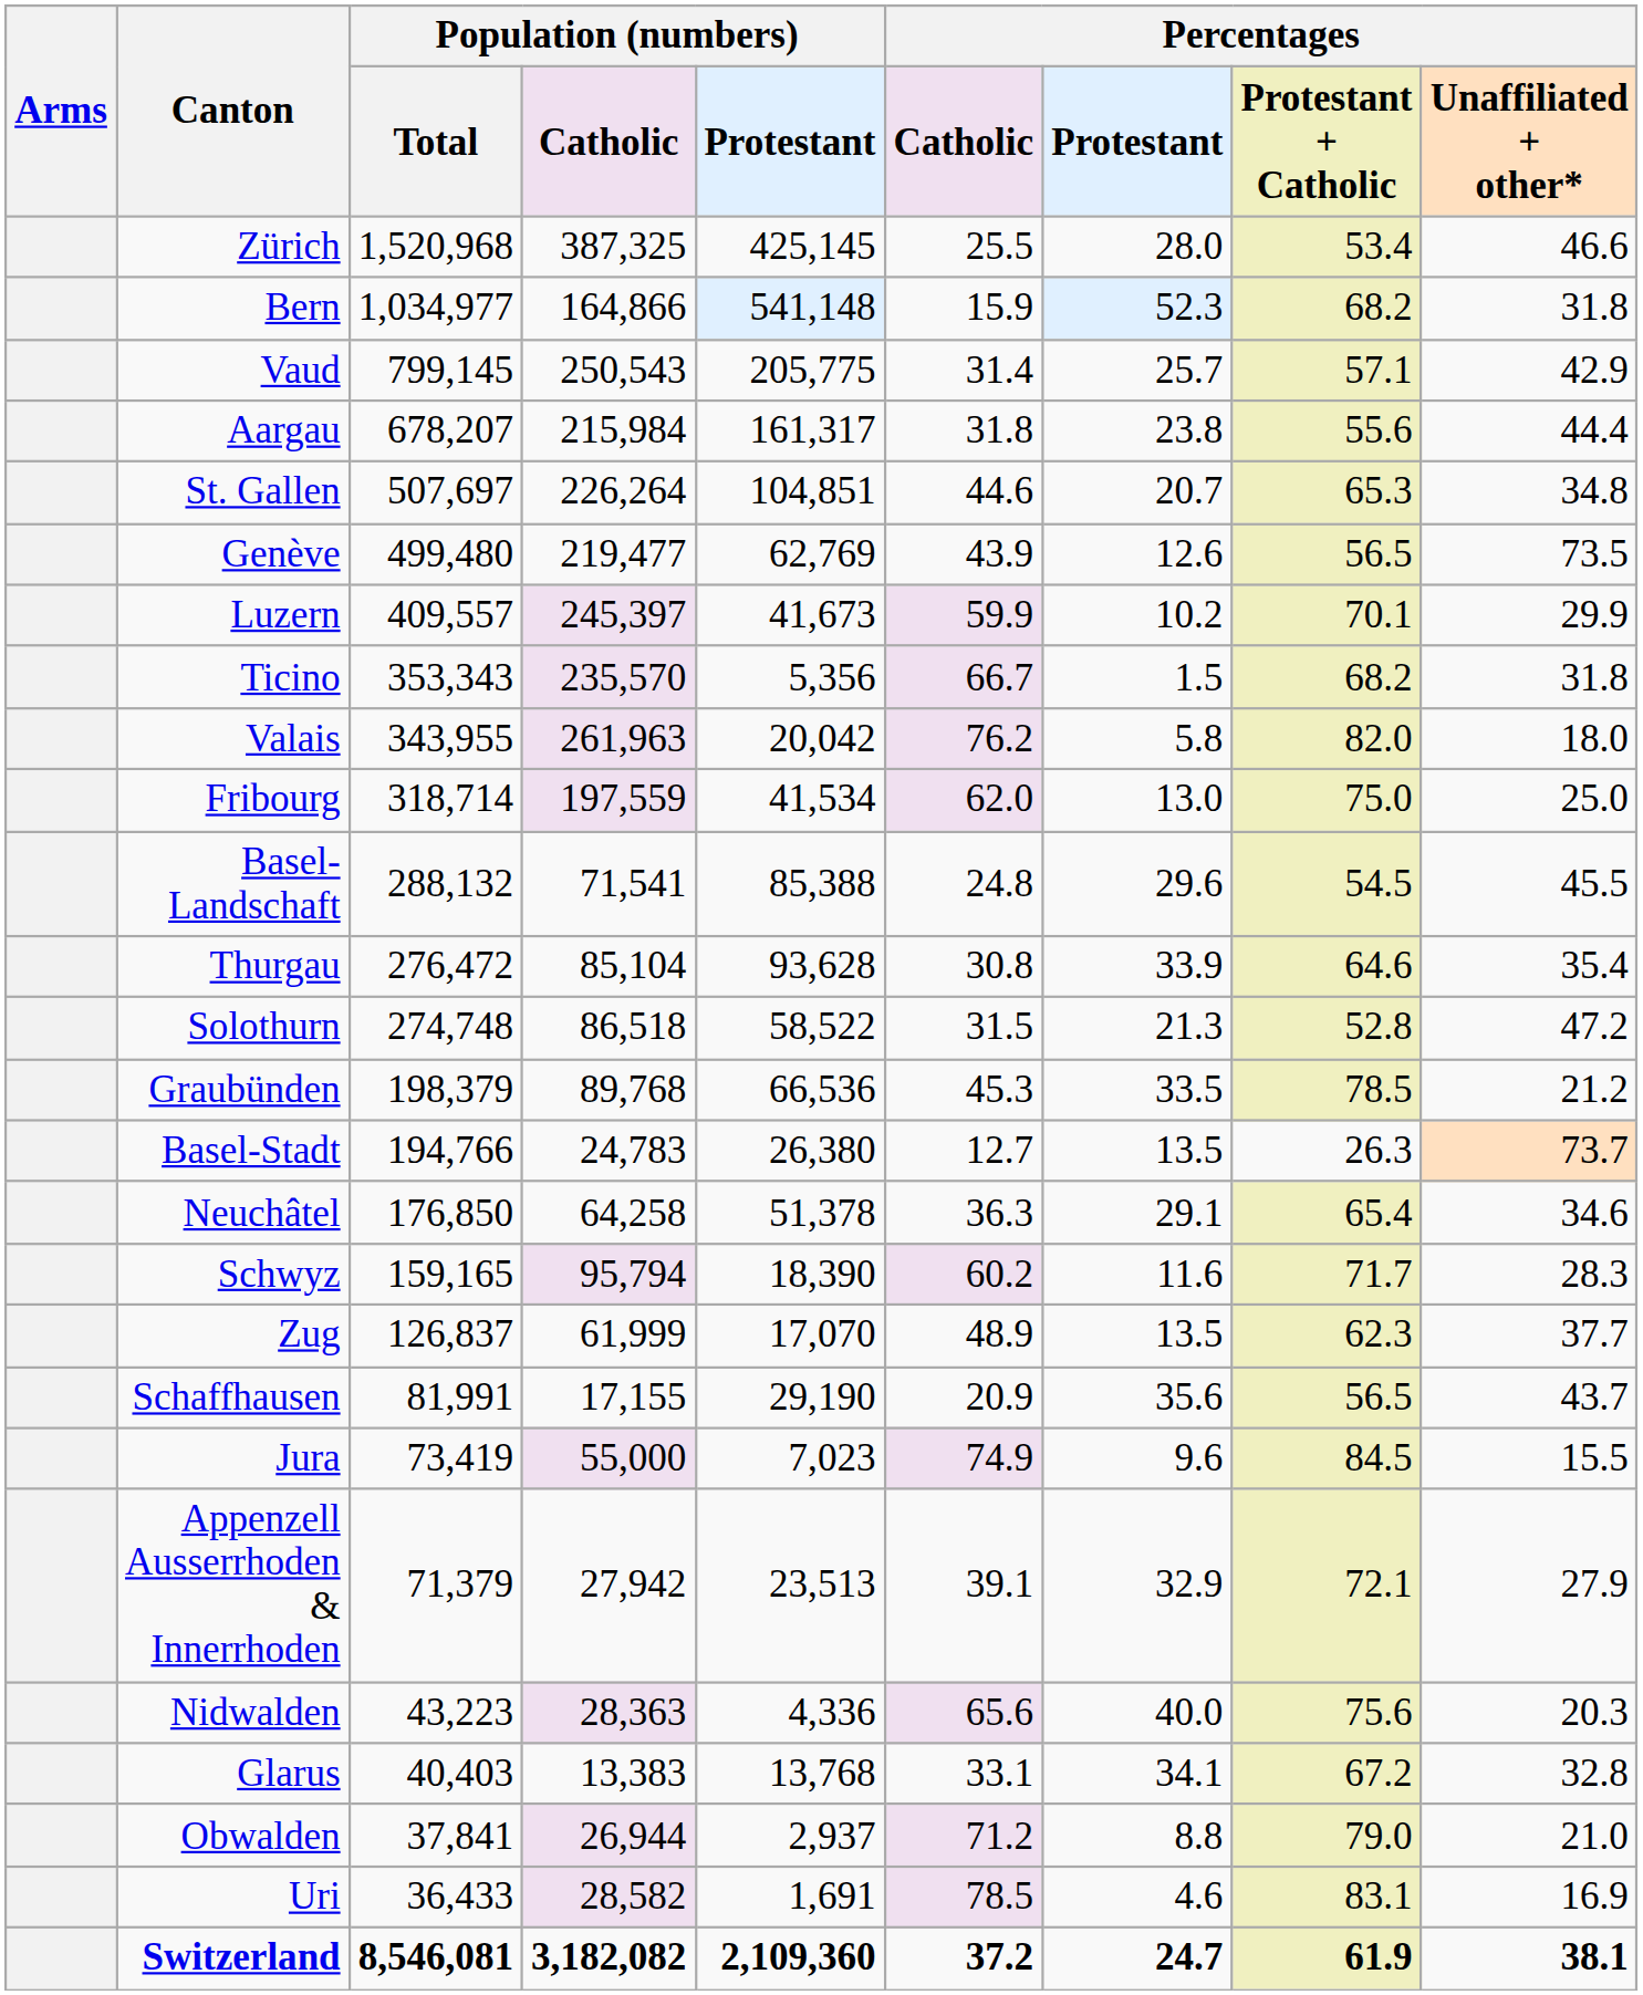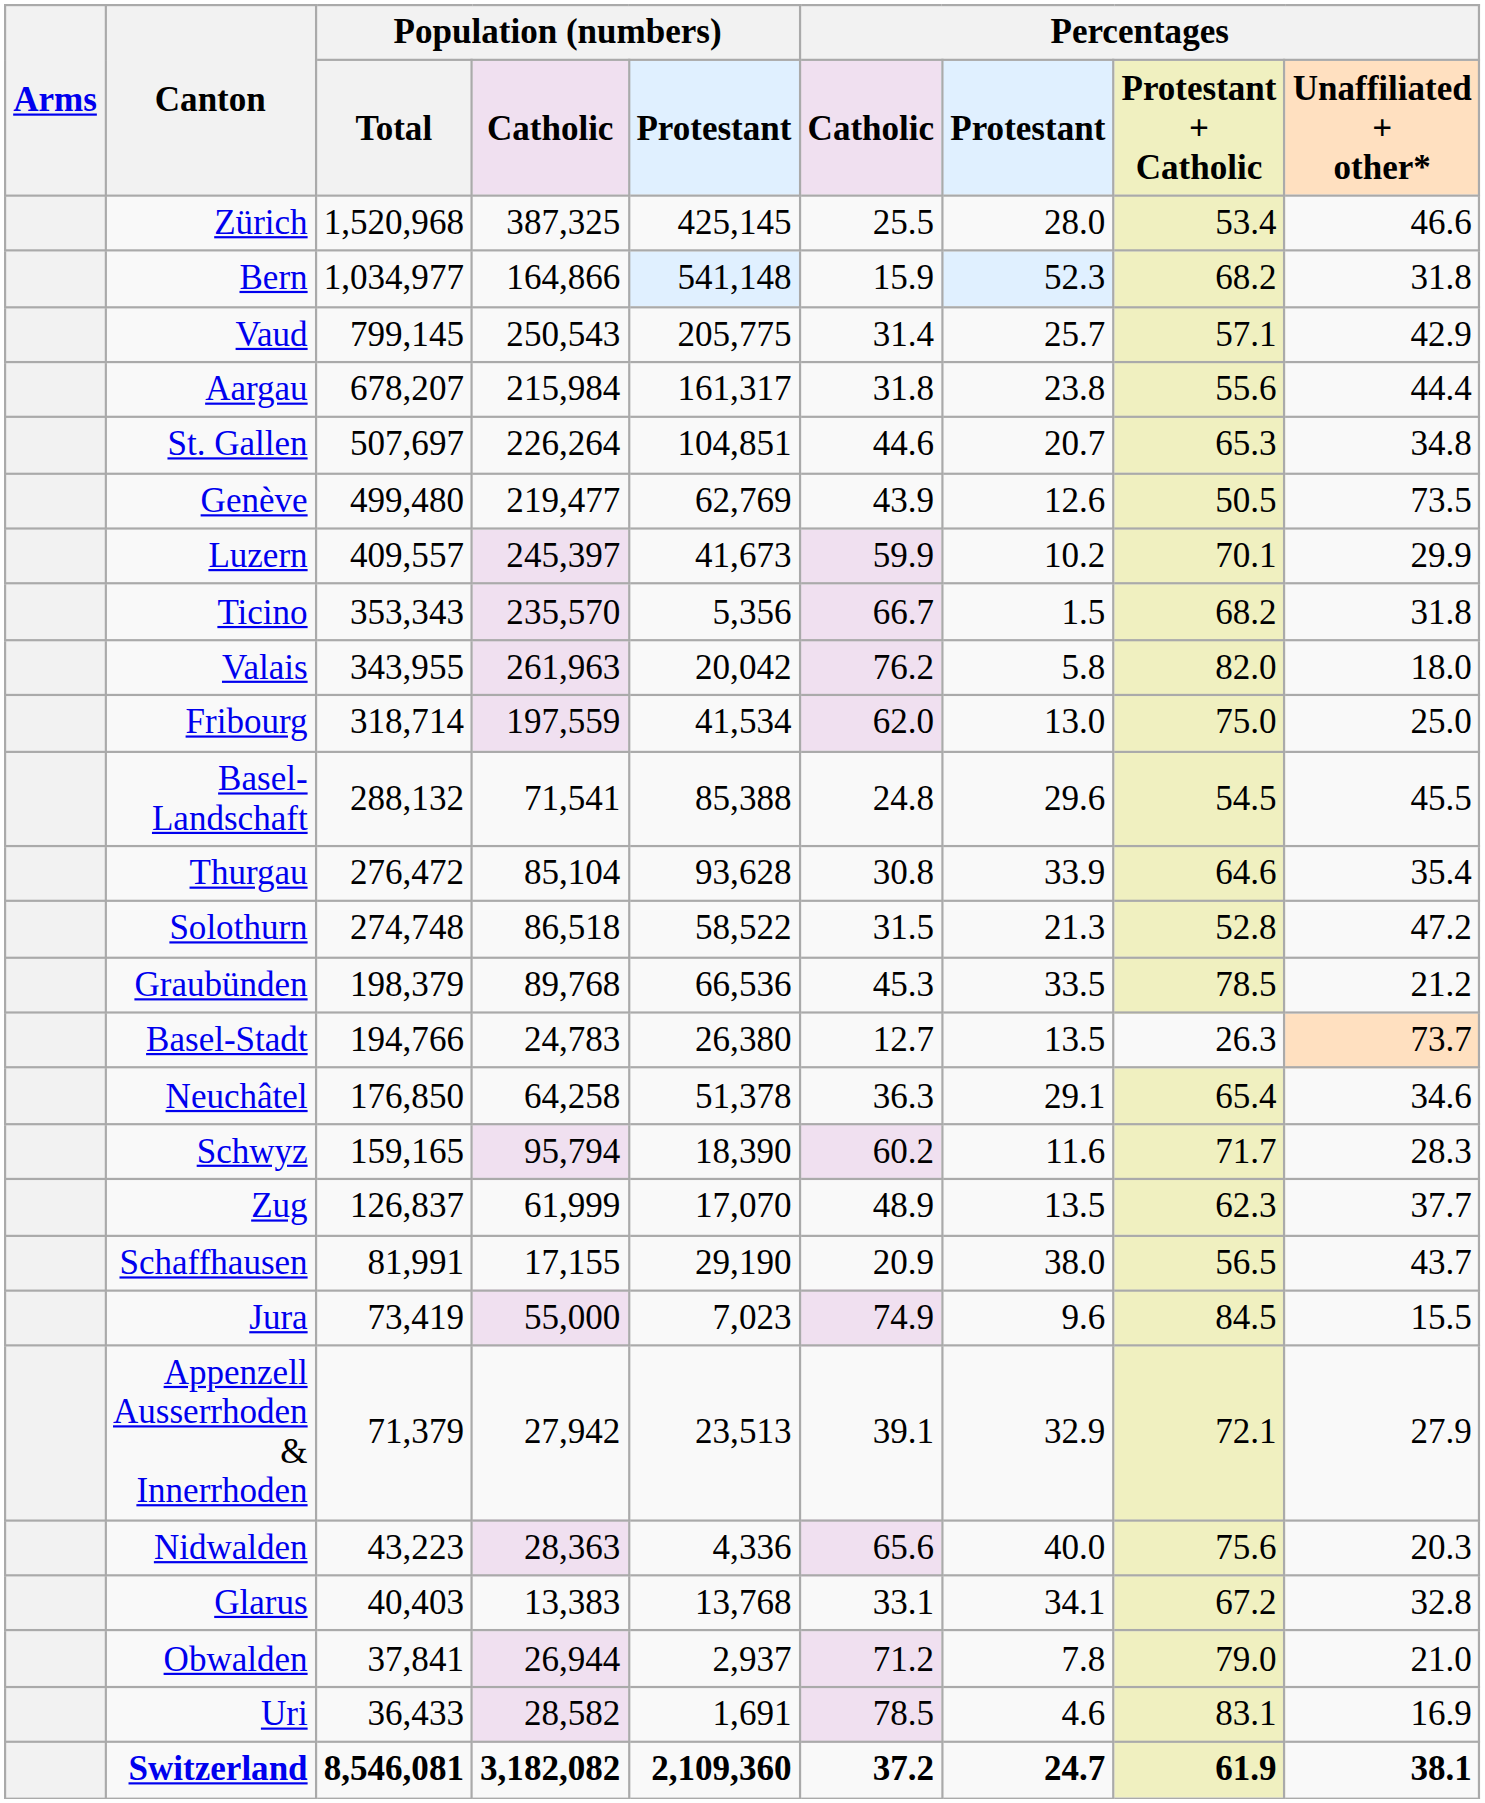 <table class="wikitable sortable col1left col2left" style="text-align:right;">
 <tr>
 <th class=unsortable rowspan=2><a href='#'>Arms</a></th>
 <th rowspan=2>Canton</th>
 <th colspan=3>Population (numbers)</th>
 <th colspan=4>Percentages</th>
 </tr>
 <tr>
 <th>Total</th>
 <th style="background:#F0E0F0;">Catholic</th>
 <th style="background:#E0F0FF;">Protestant</th>
 <th style="background:#F0E0F0;">Catholic</th>
 <th style="background:#E0F0FF;">Protestant</th>
 <th style="background:#F0F0C0;">Protestant +<br>Catholic</th>
 <th style="background:#FFE0C0;">Unaffiliated +<br>other<strong>*</strong></th>
 </tr>
 <tr>
 <th></th>
 <td><a href='#'>Zürich</a></td>
 <td>1,520,968</td>
 <td>387,325</td>
 <td>425,145</td>
 <td>25.5</td>
 <td>28.0</td>
 <td style="background:#F0F0C0;">53.4</td>
 <td>46.6</td>
 </tr>
 <tr>
 <th></th>
 <td><a href='#'>Bern</a></td>
 <td>1,034,977</td>
 <td>164,866</td>
 <td style="background:#E0F0FF;">541,148</td>
 <td>15.9</td>
 <td style="background:#E0F0FF;">52.3</td>
 <td style="background:#F0F0C0;">68.2</td>
 <td>31.8</td>
 </tr>
 <tr>
 <th></th>
 <td><a href='#'>Vaud</a></td>
 <td>799,145</td>
 <td>250,543</td>
 <td>205,775</td>
 <td>31.4</td>
 <td>25.7</td>
 <td style="background:#F0F0C0;">57.1</td>
 <td>42.9</td>
 </tr>
 <tr>
 <th></th>
 <td><a href='#'>Aargau</a></td>
 <td>678,207</td>
 <td>215,984</td>
 <td>161,317</td>
 <td>31.8</td>
 <td>23.8</td>
 <td style="background:#F0F0C0;">55.6</td>
 <td>44.4</td>
 </tr>
 <tr>
 <th></th>
 <td><a href='#'>St. Gallen</a></td>
 <td>507,697</td>
 <td>226,264</td>
 <td>104,851</td>
 <td>44.6</td>
 <td>20.7</td>
 <td style="background:#F0F0C0;">65.3</td>
 <td>34.8</td>
 </tr>
 <tr>
 <th></th>
 <td><a href='#'>Genève</a></td>
 <td>499,480</td>
 <td>219,477</td>
 <td>62,769</td>
 <td>43.9</td>
 <td>12.6</td>
-<td style="background:#F0F0C0;">56.5</td>
+<td style="background:#F0F0C0;">50.5</td>
 <td>73.5</td>
 </tr>
 <tr>
 <th></th>
 <td><a href='#'>Luzern</a></td>
 <td>409,557</td>
 <td style="background:#F0E0F0;">245,397</td>
 <td>41,673</td>
 <td style="background:#F0E0F0;">59.9</td>
 <td>10.2</td>
 <td style="background:#F0F0C0;">70.1</td>
 <td>29.9</td>
 </tr>
 <tr>
 <th></th>
 <td><a href='#'>Ticino</a></td>
 <td>353,343</td>
 <td style="background:#F0E0F0;">235,570</td>
 <td>5,356</td>
 <td style="background:#F0E0F0;">66.7</td>
 <td>1.5</td>
 <td style="background:#F0F0C0;">68.2</td>
 <td>31.8</td>
 </tr>
 <tr>
 <th></th>
 <td><a href='#'>Valais</a></td>
 <td>343,955</td>
 <td style="background:#F0E0F0;">261,963</td>
 <td>20,042</td>
 <td style="background:#F0E0F0;">76.2</td>
 <td>5.8</td>
 <td style="background:#F0F0C0;">82.0</td>
 <td>18.0</td>
 </tr>
 <tr>
 <th></th>
 <td><a href='#'>Fribourg</a></td>
 <td>318,714</td>
 <td style="background:#F0E0F0;">197,559</td>
 <td>41,534</td>
 <td style="background:#F0E0F0;">62.0</td>
 <td>13.0</td>
 <td style="background:#F0F0C0;">75.0</td>
 <td>25.0</td>
 </tr>
 <tr>
 <th></th>
 <td><a href='#'>Basel-Landschaft</a></td>
 <td>288,132</td>
 <td>71,541</td>
 <td>85,388</td>
 <td>24.8</td>
 <td>29.6</td>
 <td style="background:#F0F0C0;">54.5</td>
 <td>45.5</td>
 </tr>
 <tr>
 <th></th>
 <td><a href='#'>Thurgau</a></td>
 <td>276,472</td>
 <td>85,104</td>
 <td>93,628</td>
 <td>30.8</td>
 <td>33.9</td>
 <td style="background:#F0F0C0;">64.6</td>
 <td>35.4</td>
 </tr>
 <tr>
 <th></th>
 <td><a href='#'>Solothurn</a></td>
 <td>274,748</td>
 <td>86,518</td>
 <td>58,522</td>
 <td>31.5</td>
 <td>21.3</td>
 <td style="background:#F0F0C0;">52.8</td>
 <td>47.2</td>
 </tr>
 <tr>
 <th></th>
 <td><a href='#'>Graubünden</a></td>
 <td>198,379</td>
 <td>89,768</td>
 <td>66,536</td>
 <td>45.3</td>
 <td>33.5</td>
 <td style="background:#F0F0C0;">78.5</td>
 <td>21.2</td>
 </tr>
 <tr>
 <th></th>
 <td><a href='#'>Basel-Stadt</a></td>
 <td>194,766</td>
 <td>24,783</td>
 <td>26,380</td>
 <td>12.7</td>
 <td>13.5</td>
 <td>26.3</td>
 <td style="background:#FFE0C0;">73.7</td>
 </tr>
 <tr>
 <th></th>
 <td><a href='#'>Neuchâtel</a></td>
 <td>176,850</td>
 <td>64,258</td>
 <td>51,378</td>
 <td>36.3</td>
 <td>29.1</td>
 <td style="background:#F0F0C0;">65.4</td>
 <td>34.6</td>
 </tr>
 <tr>
 <th></th>
 <td><a href='#'>Schwyz</a></td>
 <td>159,165</td>
 <td style="background:#F0E0F0;">95,794</td>
 <td>18,390</td>
 <td style="background:#F0E0F0;">60.2</td>
 <td>11.6</td>
 <td style="background:#F0F0C0;">71.7</td>
 <td>28.3</td>
 </tr>
 <tr>
 <th></th>
 <td><a href='#'>Zug</a></td>
 <td>126,837</td>
 <td>61,999</td>
 <td>17,070</td>
 <td>48.9</td>
 <td>13.5</td>
 <td style="background:#F0F0C0;">62.3</td>
 <td>37.7</td>
 </tr>
 <tr>
 <th></th>
 <td><a href='#'>Schaffhausen</a></td>
 <td>81,991</td>
 <td>17,155</td>
 <td>29,190</td>
 <td>20.9</td>
-<td>35.6</td>
+<td>38.0</td>
 <td style="background:#F0F0C0;">56.5</td>
 <td>43.7</td>
 </tr>
 <tr>
 <th></th>
 <td><a href='#'>Jura</a></td>
 <td>73,419</td>
 <td style="background:#F0E0F0;">55,000</td>
 <td>7,023</td>
 <td style="background:#F0E0F0;">74.9</td>
 <td>9.6</td>
 <td style="background:#F0F0C0;">84.5</td>
 <td>15.5</td>
 </tr>
 <tr>
 <th> </th>
 <td><a href='#'>Appenzell Ausserrhoden</a> &<br><a href='#'>Innerrhoden</a></td>
 <td>71,379</td>
 <td>27,942</td>
 <td>23,513</td>
 <td>39.1</td>
 <td>32.9</td>
 <td style="background:#F0F0C0;">72.1</td>
 <td>27.9</td>
 </tr>
 <tr>
 <th></th>
 <td><a href='#'>Nidwalden</a></td>
 <td>43,223</td>
 <td style="background:#F0E0F0;">28,363</td>
 <td>4,336</td>
 <td style="background:#F0E0F0;">65.6</td>
 <td>40.0</td>
 <td style="background:#F0F0C0;">75.6</td>
 <td>20.3</td>
 </tr>
 <tr>
 <th></th>
 <td><a href='#'>Glarus</a></td>
 <td>40,403</td>
 <td>13,383</td>
 <td>13,768</td>
 <td>33.1</td>
 <td>34.1</td>
 <td style="background:#F0F0C0;">67.2</td>
 <td>32.8</td>
 </tr>
 <tr>
 <th></th>
 <td><a href='#'>Obwalden</a></td>
 <td>37,841</td>
 <td style="background:#F0E0F0;">26,944</td>
 <td>2,937</td>
 <td style="background:#F0E0F0;">71.2</td>
-<td>8.8</td>
+<td>7.8</td>
 <td style="background:#F0F0C0;">79.0</td>
 <td>21.0</td>
 </tr>
 <tr>
 <th></th>
 <td><a href='#'>Uri</a></td>
 <td>36,433</td>
 <td style="background:#F0E0F0;">28,582</td>
 <td>1,691</td>
 <td style="background:#F0E0F0;">78.5</td>
 <td>4.6</td>
 <td style="background:#F0F0C0;">83.1</td>
 <td>16.9</td>
 </tr>
 <tr>
 <th></th>
 <td><strong><a href='#'>Switzerland</a></strong></td>
 <td><strong>8,546,081</strong></td>
 <td><strong>3,182,082</strong></td>
 <td><strong>2,109,360</strong></td>
 <td><strong>37.2</strong></td>
 <td><strong>24.7</strong></td>
 <td style="background:#F0F0C0;"><strong>61.9</strong></td>
 <td><strong>38.1</strong></td>
 </tr>
 </table>
